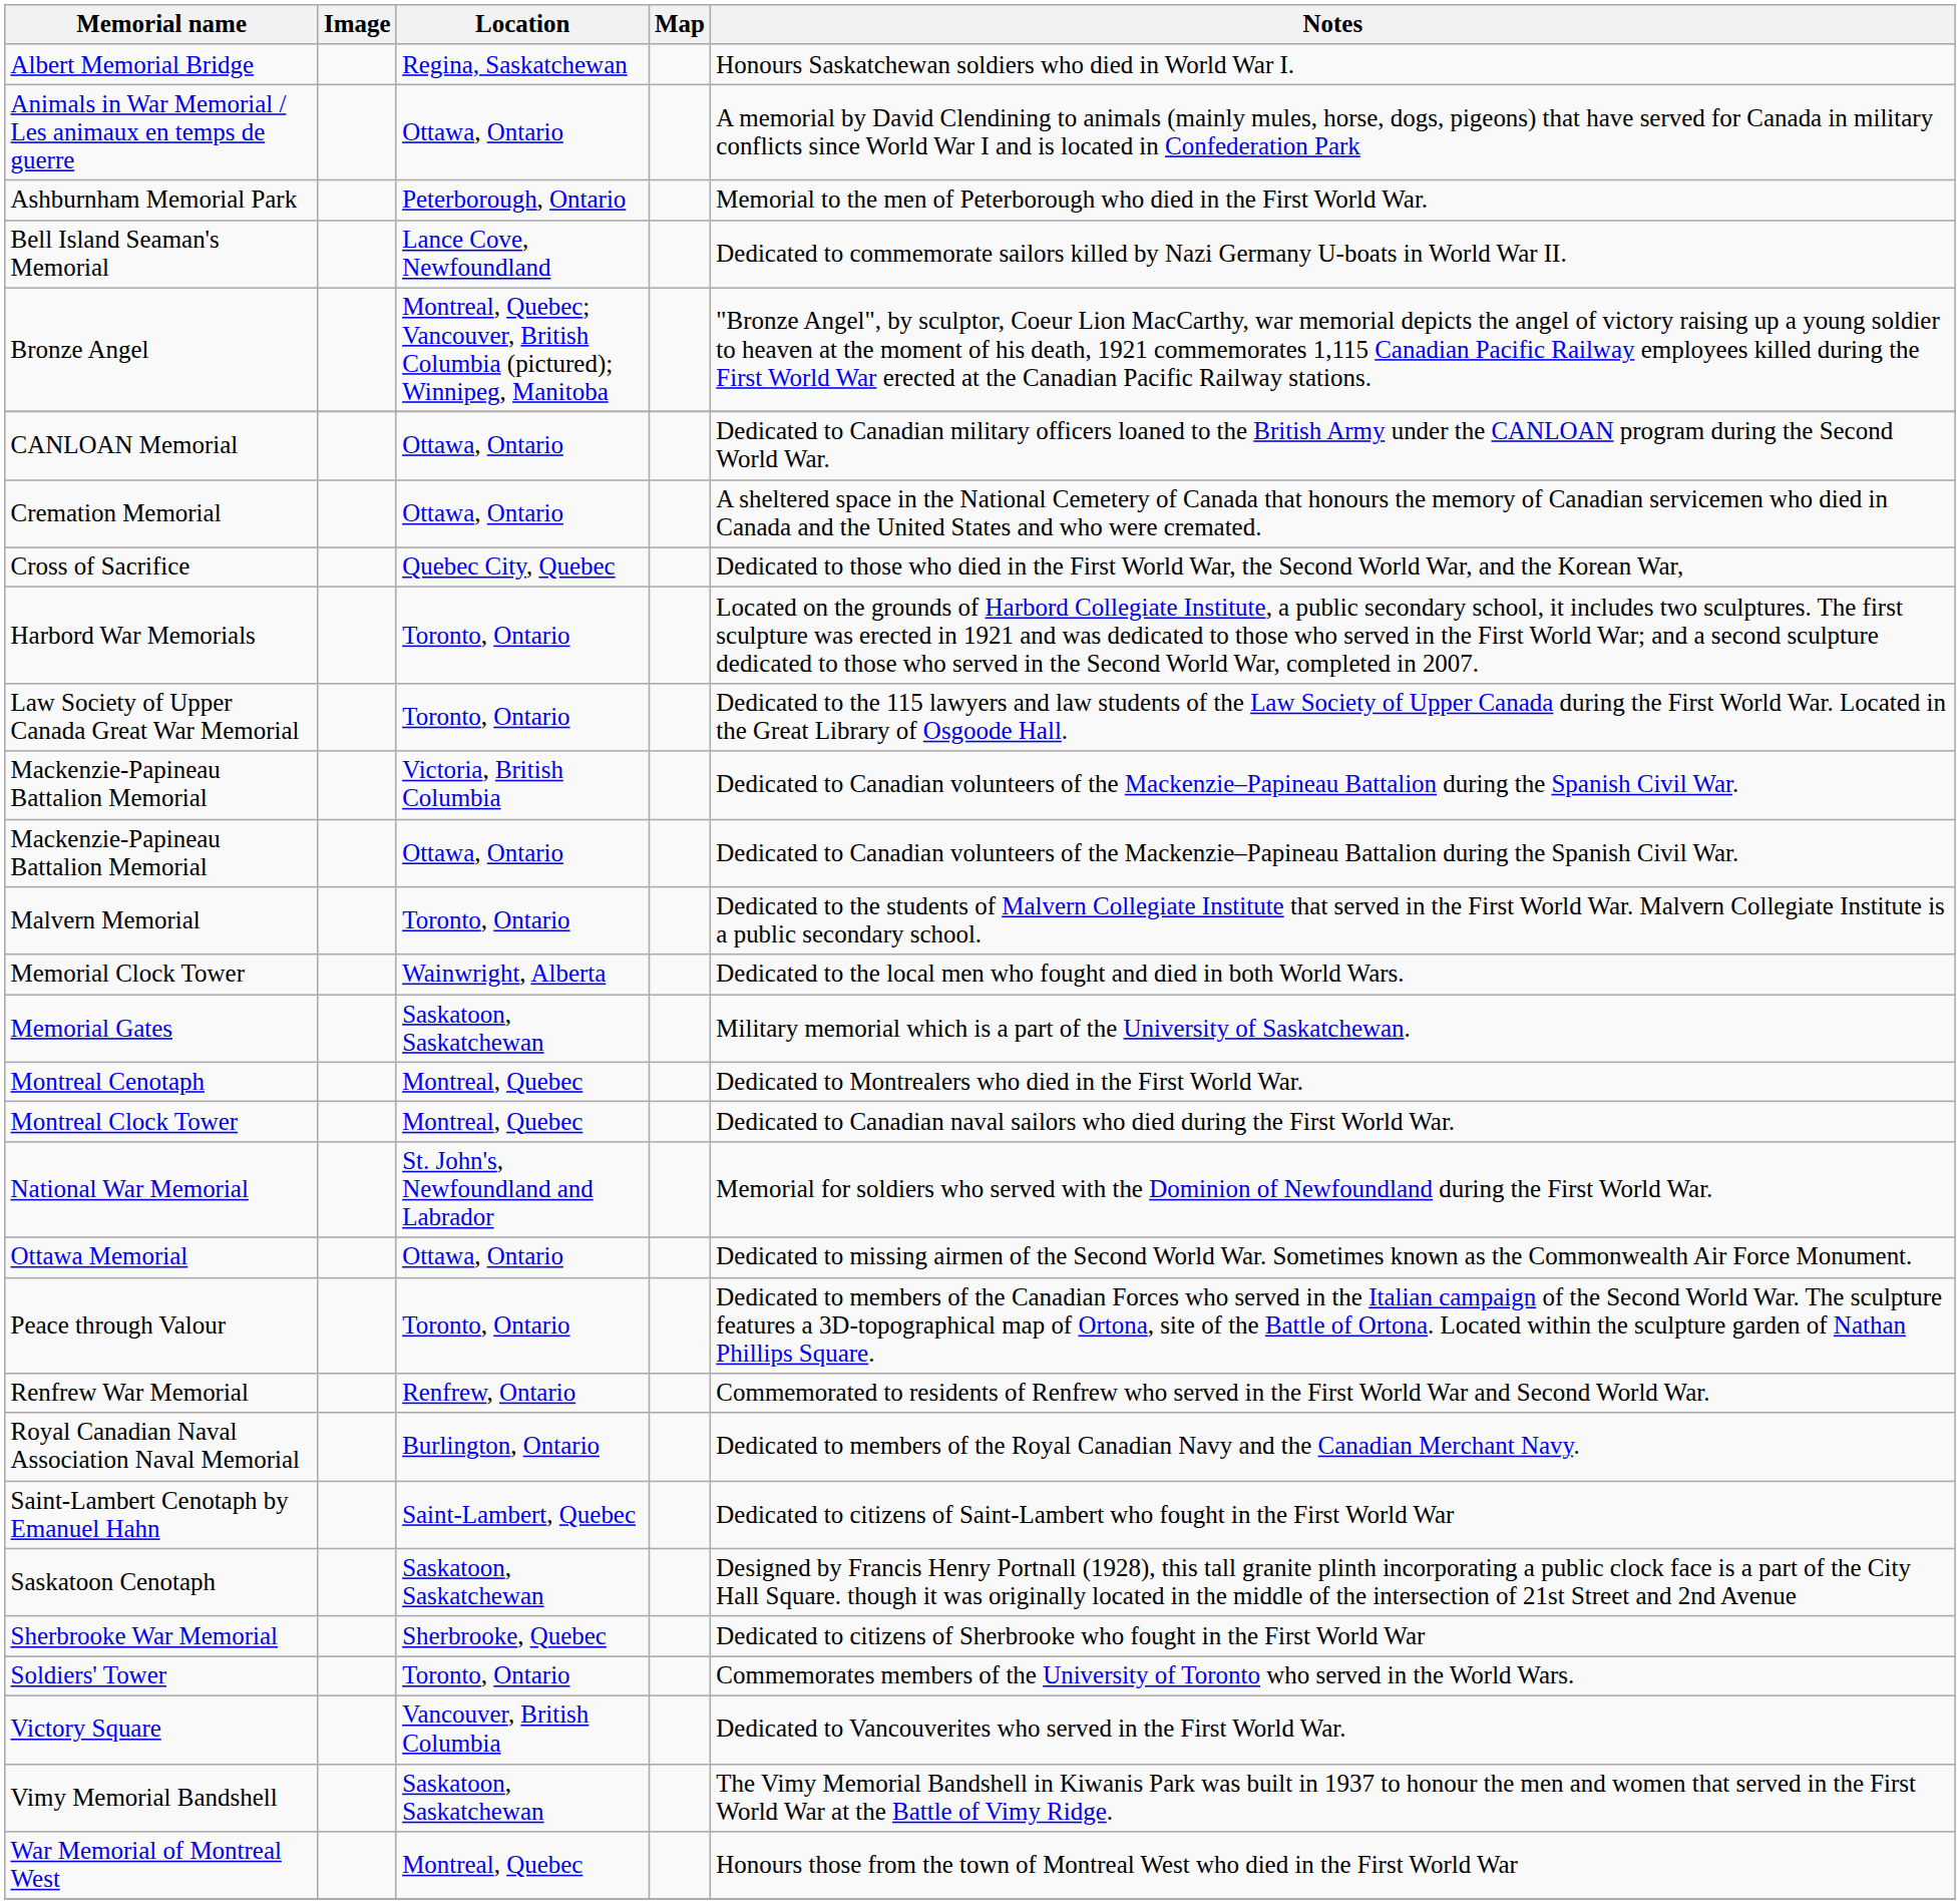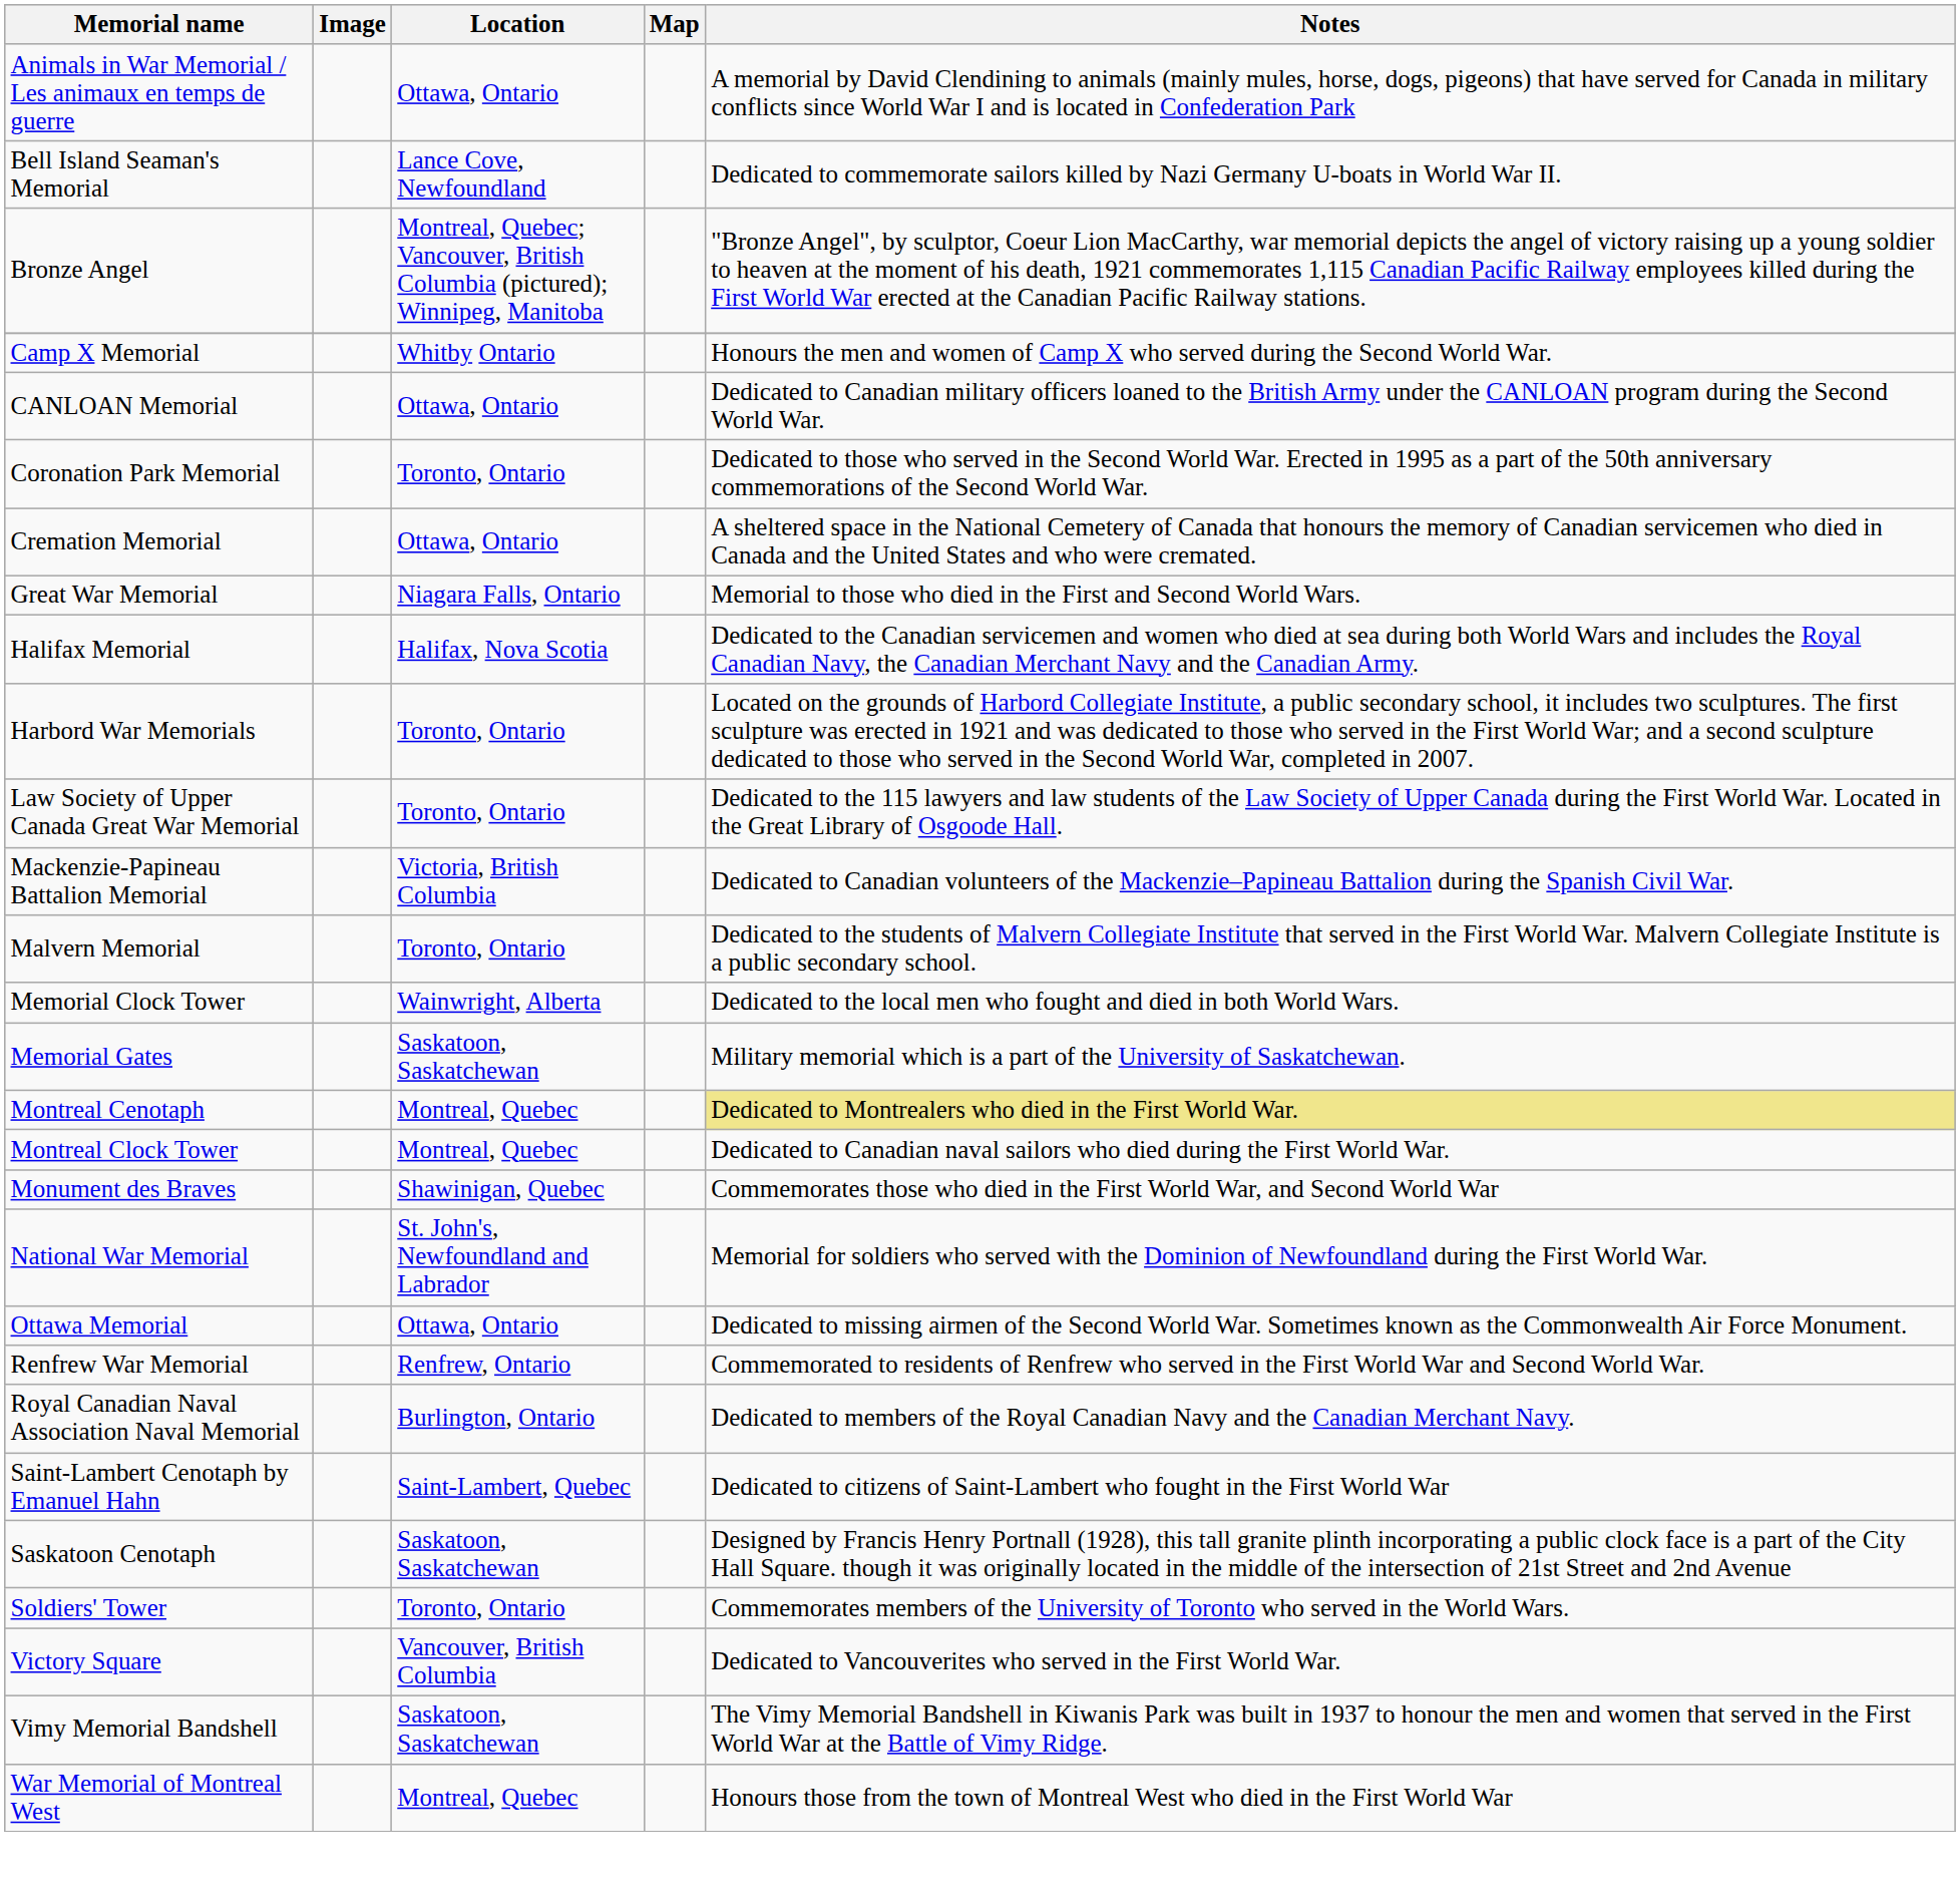 <table class="wikitable sortable sticky-header" border="1">
 <tr valign="middle">
 <th scope="col">Memorial name</th>
 <th scope="col" class="unsortable">Image</th>
 <th scope="col">Location</th>
 <th scope="col">Map</th>
 <th scope="col" class="unsortable">Notes</th>
 </tr>
 <tr>
-<td><a href='#'>Albert Memorial Bridge</a></td>
-<td></td>
-<td><a href='#'>Regina, Saskatchewan</a></td>
-<td></td>
-<td>Honours Saskatchewan soldiers who died in World War I.</td>
-</tr>
-<tr>
 <td><a href='#'>Animals in War Memorial / Les animaux en temps de guerre</a></td>
 <td></td>
 <td><a href='#'>Ottawa</a>, <a href='#'>Ontario</a></td>
 <td></td>
 <td>A memorial by David Clendining to animals (mainly mules, horse, dogs, pigeons) that have served for Canada in military conflicts since World War I and is located in <a href='#'>Confederation Park</a></td>
-</tr>
-<tr>
-<td>Ashburnham Memorial Park</td>
-<td></td>
-<td><a href='#'>Peterborough</a>, <a href='#'>Ontario</a></td>
-<td></td>
-<td>Memorial to the men of Peterborough who died in the First World War.</td>
 </tr>
 <tr>
 <td>Bell Island Seaman's Memorial</td>
 <td></td>
 <td><a href='#'>Lance Cove</a>, <a href='#'>Newfoundland</a></td>
 <td></td>
 <td>Dedicated to commemorate sailors killed by Nazi Germany U-boats in World War II.</td>
 </tr>
 <tr>
 <td>Bronze Angel</td>
 <td></td>
 <td><a href='#'>Montreal</a>, <a href='#'>Quebec</a>;<br><a href='#'>Vancouver</a>, <a href='#'>British Columbia</a> (pictured);<br><a href='#'>Winnipeg</a>, <a href='#'>Manitoba</a></td>
 <td></td>
 <td>"Bronze Angel", by sculptor, Coeur Lion MacCarthy, war memorial depicts the angel of victory raising up a young soldier to heaven at the moment of his death, 1921 commemorates 1,115 <a href='#'>Canadian Pacific Railway</a> employees killed during the <a href='#'>First World War</a> erected at the Canadian Pacific Railway stations.</td>
 </tr>
 <tr>
 </tr>
 <tr>
+<td><a href='#'>Camp X</a> Memorial</td>
+<td></td>
+<td><a href='#'>Whitby</a> <a href='#'>Ontario</a></td>
+<td></td>
+<td>Honours the men and women of <a href='#'>Camp X</a> who served during the Second World War.</td>
+</tr>
+<tr>
 <td>CANLOAN Memorial</td>
 <td></td>
 <td><a href='#'>Ottawa</a>, <a href='#'>Ontario</a></td>
 <td></td>
 <td>Dedicated to Canadian military officers loaned to the <a href='#'>British Army</a> under the <a href='#'>CANLOAN</a> program during the Second World War.</td>
+</tr>
+<tr>
+<td>Coronation Park Memorial</td>
+<td></td>
+<td><a href='#'>Toronto</a>, <a href='#'>Ontario</a></td>
+<td></td>
+<td>Dedicated to those who served in the Second World War. Erected in 1995 as a part of the 50th anniversary commemorations of the Second World War.</td>
 </tr>
 <tr>
 <td>Cremation Memorial</td>
 <td></td>
 <td><a href='#'>Ottawa</a>, <a href='#'>Ontario</a></td>
 <td></td>
 <td>A sheltered space in the National Cemetery of Canada that honours the memory of Canadian servicemen who died in Canada and the United States and who were cremated.</td>
 </tr>
 <tr>
-<td>Cross of Sacrifice</td>
+<td>Great War Memorial</td>
 <td></td>
-<td><a href='#'>Quebec City</a>, <a href='#'>Quebec</a></td>
+<td><a href='#'>Niagara Falls</a>, <a href='#'>Ontario</a></td>
 <td></td>
-<td>Dedicated to those who died in the First World War, the Second World War, and the Korean War,</td>
+<td>Memorial to those who died in the First and Second World Wars.</td>
+</tr>
+<tr>
+<td>Halifax Memorial</td>
+<td></td>
+<td><a href='#'>Halifax</a>, <a href='#'>Nova Scotia</a></td>
+<td></td>
+<td>Dedicated to the Canadian servicemen and women who died at sea during both World Wars and includes the <a href='#'>Royal Canadian Navy</a>, the <a href='#'>Canadian Merchant Navy</a> and the <a href='#'>Canadian Army</a>.</td>
 </tr>
 <tr>
 <td>Harbord War Memorials</td>
 <td></td>
 <td><a href='#'>Toronto</a>, <a href='#'>Ontario</a></td>
 <td></td>
 <td>Located on the grounds of <a href='#'>Harbord Collegiate Institute</a>, a public secondary school, it includes two sculptures. The first sculpture was erected in 1921 and was dedicated to those who served in the First World War; and a second sculpture dedicated to those who served in the Second World War, completed in 2007.</td>
 </tr>
 <tr>
 <td>Law Society of Upper Canada Great War Memorial</td>
 <td></td>
 <td><a href='#'>Toronto</a>, <a href='#'>Ontario</a></td>
 <td></td>
 <td>Dedicated to the 115 lawyers and law students of the <a href='#'>Law Society of Upper Canada</a> during the First World War. Located in the Great Library of <a href='#'>Osgoode Hall</a>.</td>
 </tr>
 <tr>
 <td>Mackenzie-Papineau Battalion Memorial</td>
 <td></td>
 <td><a href='#'>Victoria</a>, <a href='#'>British Columbia</a></td>
 <td></td>
 <td>Dedicated to Canadian volunteers of the <a href='#'>Mackenzie–Papineau Battalion</a> during the <a href='#'>Spanish Civil War</a>.</td>
-</tr>
-<tr>
-<td>Mackenzie-Papineau Battalion Memorial</td>
-<td></td>
-<td><a href='#'>Ottawa</a>, <a href='#'>Ontario</a></td>
-<td></td>
-<td>Dedicated to Canadian volunteers of the Mackenzie–Papineau Battalion during the Spanish Civil War.</td>
 </tr>
 <tr>
 <td>Malvern Memorial</td>
 <td></td>
 <td><a href='#'>Toronto</a>, <a href='#'>Ontario</a></td>
 <td></td>
 <td>Dedicated to the students of <a href='#'>Malvern Collegiate Institute</a> that served in the First World War. Malvern Collegiate Institute is a public secondary school.</td>
 </tr>
 <tr>
 <td>Memorial Clock Tower</td>
 <td></td>
 <td><a href='#'>Wainwright</a>, <a href='#'>Alberta</a></td>
 <td></td>
 <td>Dedicated to the local men who fought and died in both World Wars.</td>
 </tr>
 <tr>
 <td><a href='#'>Memorial Gates</a></td>
 <td></td>
 <td><a href='#'>Saskatoon</a>, <a href='#'>Saskatchewan</a></td>
 <td></td>
 <td>Military memorial which is a part of the <a href='#'>University of Saskatchewan</a>.</td>
 </tr>
 <tr>
 <td><a href='#'>Montreal Cenotaph</a></td>
 <td></td>
 <td><a href='#'>Montreal</a>, <a href='#'>Quebec</a></td>
 <td></td>
-<td>Dedicated to Montrealers who died in the First World War.</td>
+<td style="background: khaki;">Dedicated to Montrealers who died in the First World War.</td>
 </tr>
 <tr>
 <td><a href='#'>Montreal Clock Tower</a></td>
 <td></td>
 <td><a href='#'>Montreal</a>, <a href='#'>Quebec</a></td>
 <td></td>
 <td>Dedicated to Canadian naval sailors who died during the First World War.</td>
+</tr>
+<tr>
+<td><a href='#'>Monument des Braves</a></td>
+<td></td>
+<td><a href='#'>Shawinigan</a>, <a href='#'>Quebec</a></td>
+<td></td>
+<td>Commemorates those who died in the First World War, and Second World War</td>
 </tr>
 <tr>
 <td><a href='#'>National War Memorial</a></td>
 <td></td>
 <td><a href='#'>St. John's</a>, <a href='#'>Newfoundland and Labrador</a></td>
 <td></td>
 <td>Memorial for soldiers who served with the <a href='#'>Dominion of Newfoundland</a> during the First World War.</td>
 </tr>
 <tr>
 <td><a href='#'>Ottawa Memorial</a></td>
 <td></td>
 <td><a href='#'>Ottawa</a>, <a href='#'>Ontario</a></td>
 <td></td>
 <td>Dedicated to missing airmen of the Second World War. Sometimes known as the Commonwealth Air Force Monument.</td>
-</tr>
-<tr>
-<td>Peace through Valour</td>
-<td></td>
-<td><a href='#'>Toronto</a>, <a href='#'>Ontario</a></td>
-<td></td>
-<td>Dedicated to members of the Canadian Forces who served in the <a href='#'>Italian campaign</a> of the Second World War. The sculpture features a 3D-topographical map of <a href='#'>Ortona</a>, site of the <a href='#'>Battle of Ortona</a>. Located within the sculpture garden of <a href='#'>Nathan Phillips Square</a>.</td>
 </tr>
 <tr>
 <td>Renfrew War Memorial</td>
 <td></td>
 <td><a href='#'>Renfrew</a>, <a href='#'>Ontario</a></td>
 <td></td>
 <td>Commemorated to residents of Renfrew who served in the First World War and Second World War.</td>
 </tr>
 <tr>
 <td>Royal Canadian Naval Association Naval Memorial</td>
 <td></td>
 <td><a href='#'>Burlington</a>, <a href='#'>Ontario</a></td>
 <td></td>
 <td>Dedicated to members of the Royal Canadian Navy and the <a href='#'>Canadian Merchant Navy</a>.</td>
 </tr>
 <tr>
 <td>Saint-Lambert Cenotaph by <a href='#'>Emanuel Hahn</a></td>
 <td></td>
 <td><a href='#'>Saint-Lambert</a>, <a href='#'>Quebec</a></td>
 <td></td>
 <td>Dedicated to citizens of Saint-Lambert who fought in the First World War</td>
 </tr>
 <tr>
 <td>Saskatoon Cenotaph</td>
 <td></td>
 <td><a href='#'>Saskatoon</a>, <a href='#'>Saskatchewan</a></td>
 <td></td>
 <td>Designed by Francis Henry Portnall (1928), this tall granite plinth incorporating a public clock face is a part of the City Hall Square. though it was originally located in the middle of the intersection of 21st Street and 2nd Avenue</td>
-</tr>
-<tr>
-<td><a href='#'>Sherbrooke War Memorial</a></td>
-<td></td>
-<td><a href='#'>Sherbrooke</a>, <a href='#'>Quebec</a></td>
-<td></td>
-<td>Dedicated to citizens of Sherbrooke who fought in the First World War</td>
 </tr>
 <tr>
 <td><a href='#'>Soldiers' Tower</a></td>
 <td></td>
 <td><a href='#'>Toronto</a>, <a href='#'>Ontario</a></td>
 <td></td>
 <td>Commemorates members of the <a href='#'>University of Toronto</a> who served in the World Wars.</td>
 </tr>
 <tr>
 <td><a href='#'>Victory Square</a></td>
 <td></td>
 <td><a href='#'>Vancouver</a>, <a href='#'>British Columbia</a></td>
 <td></td>
 <td>Dedicated to Vancouverites who served in the First World War.</td>
 </tr>
 <tr>
 <td>Vimy Memorial Bandshell</td>
 <td></td>
 <td><a href='#'>Saskatoon</a>, <a href='#'>Saskatchewan</a></td>
 <td></td>
 <td>The Vimy Memorial Bandshell in Kiwanis Park was built in 1937 to honour the men and women that served in the First World War at the <a href='#'>Battle of Vimy Ridge</a>.</td>
 </tr>
 <tr>
 <td><a href='#'>War Memorial of Montreal West</a></td>
 <td></td>
 <td><a href='#'>Montreal</a>, <a href='#'>Quebec</a></td>
 <td></td>
 <td>Honours those from the town of Montreal West who died in the First World War</td>
 </tr>
 <tr>
 </tr>
 </table>
